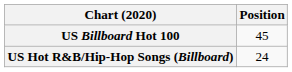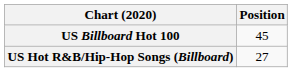 <table class="wikitable sortable plainrowheaders" style="text-align:center">
 <tr>
 <th scope="col">Chart (2020)</th>
 <th scope="col">Position</th>
 </tr>
 <tr>
 <th scope="row">US <em>Billboard</em> Hot 100</th>
 <td>45</td>
 </tr>
 <tr>
 <th scope="row">US Hot R&B/Hip-Hop Songs (<em>Billboard</em>)</th>
-<td>24</td>
+<td>27</td>
 </tr>
 </table>
